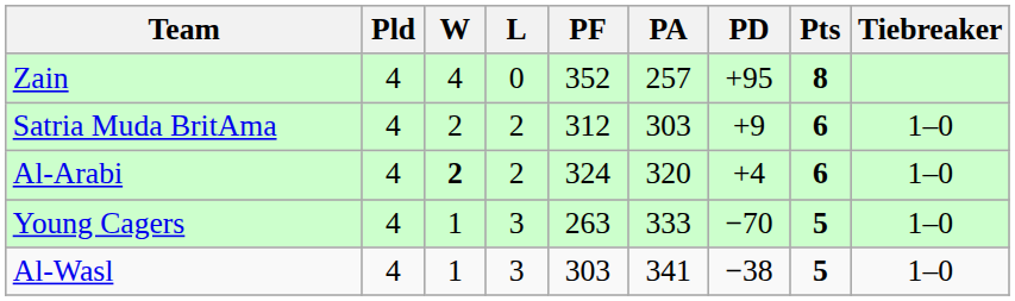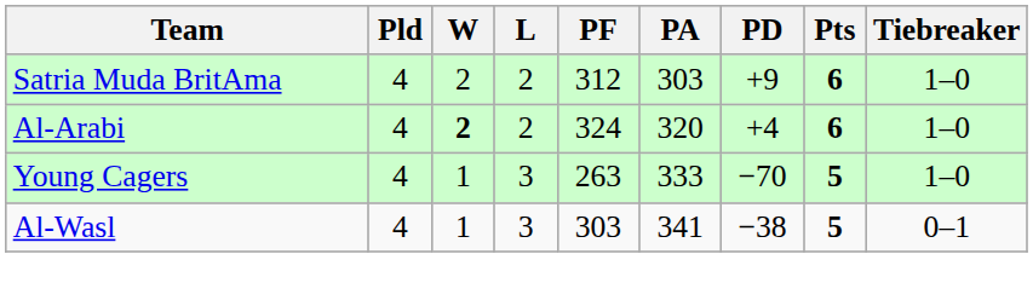 <table class="wikitable" style="text-align:center;">
 <tr>
 <th width=180>Team</th>
 <th width=25>Pld</th>
 <th width=25>W</th>
 <th width=25>L</th>
 <th width=35>PF</th>
 <th width=35>PA</th>
 <th width=35>PD</th>
 <th width=25>Pts</th>
 <th width=50>Tiebreaker</th>
-</tr>
-<tr bgcolor="#ccffcc">
-<td align="left"> <a href='#'>Zain</a></td>
-<td>4</td>
-<td>4</td>
-<td>0</td>
-<td>352</td>
-<td>257</td>
-<td>+95</td>
-<td><strong>8</strong></td>
-<td></td>
 </tr>
 <tr bgcolor="#ccffcc">
 <td align="left"> <a href='#'>Satria Muda BritAma</a></td>
 <td>4</td>
 <td>2</td>
 <td>2</td>
 <td>312</td>
 <td>303</td>
 <td>+9</td>
 <td><strong>6</strong></td>
 <td>1–0</td>
 </tr>
 <tr bgcolor="#ccffcc">
 <td align="left"> <a href='#'>Al-Arabi</a></td>
 <td>4</td>
 <td><strong>2</strong></td>
 <td>2</td>
 <td>324</td>
 <td>320</td>
 <td>+4</td>
 <td><strong>6</strong></td>
 <td>1–0</td>
 </tr>
 <tr bgcolor="#ccffcc">
 <td align="left"> <a href='#'>Young Cagers</a></td>
 <td>4</td>
 <td>1</td>
 <td>3</td>
 <td>263</td>
 <td>333</td>
 <td>−70</td>
 <td><strong>5</strong></td>
 <td>1–0</td>
 </tr>
 <tr>
 <td align="left"> <a href='#'>Al-Wasl</a></td>
 <td>4</td>
 <td>1</td>
 <td>3</td>
 <td>303</td>
 <td>341</td>
 <td>−38</td>
 <td><strong>5</strong></td>
-<td>1–0</td>
+<td>0–1</td>
 </tr>
 </table>
